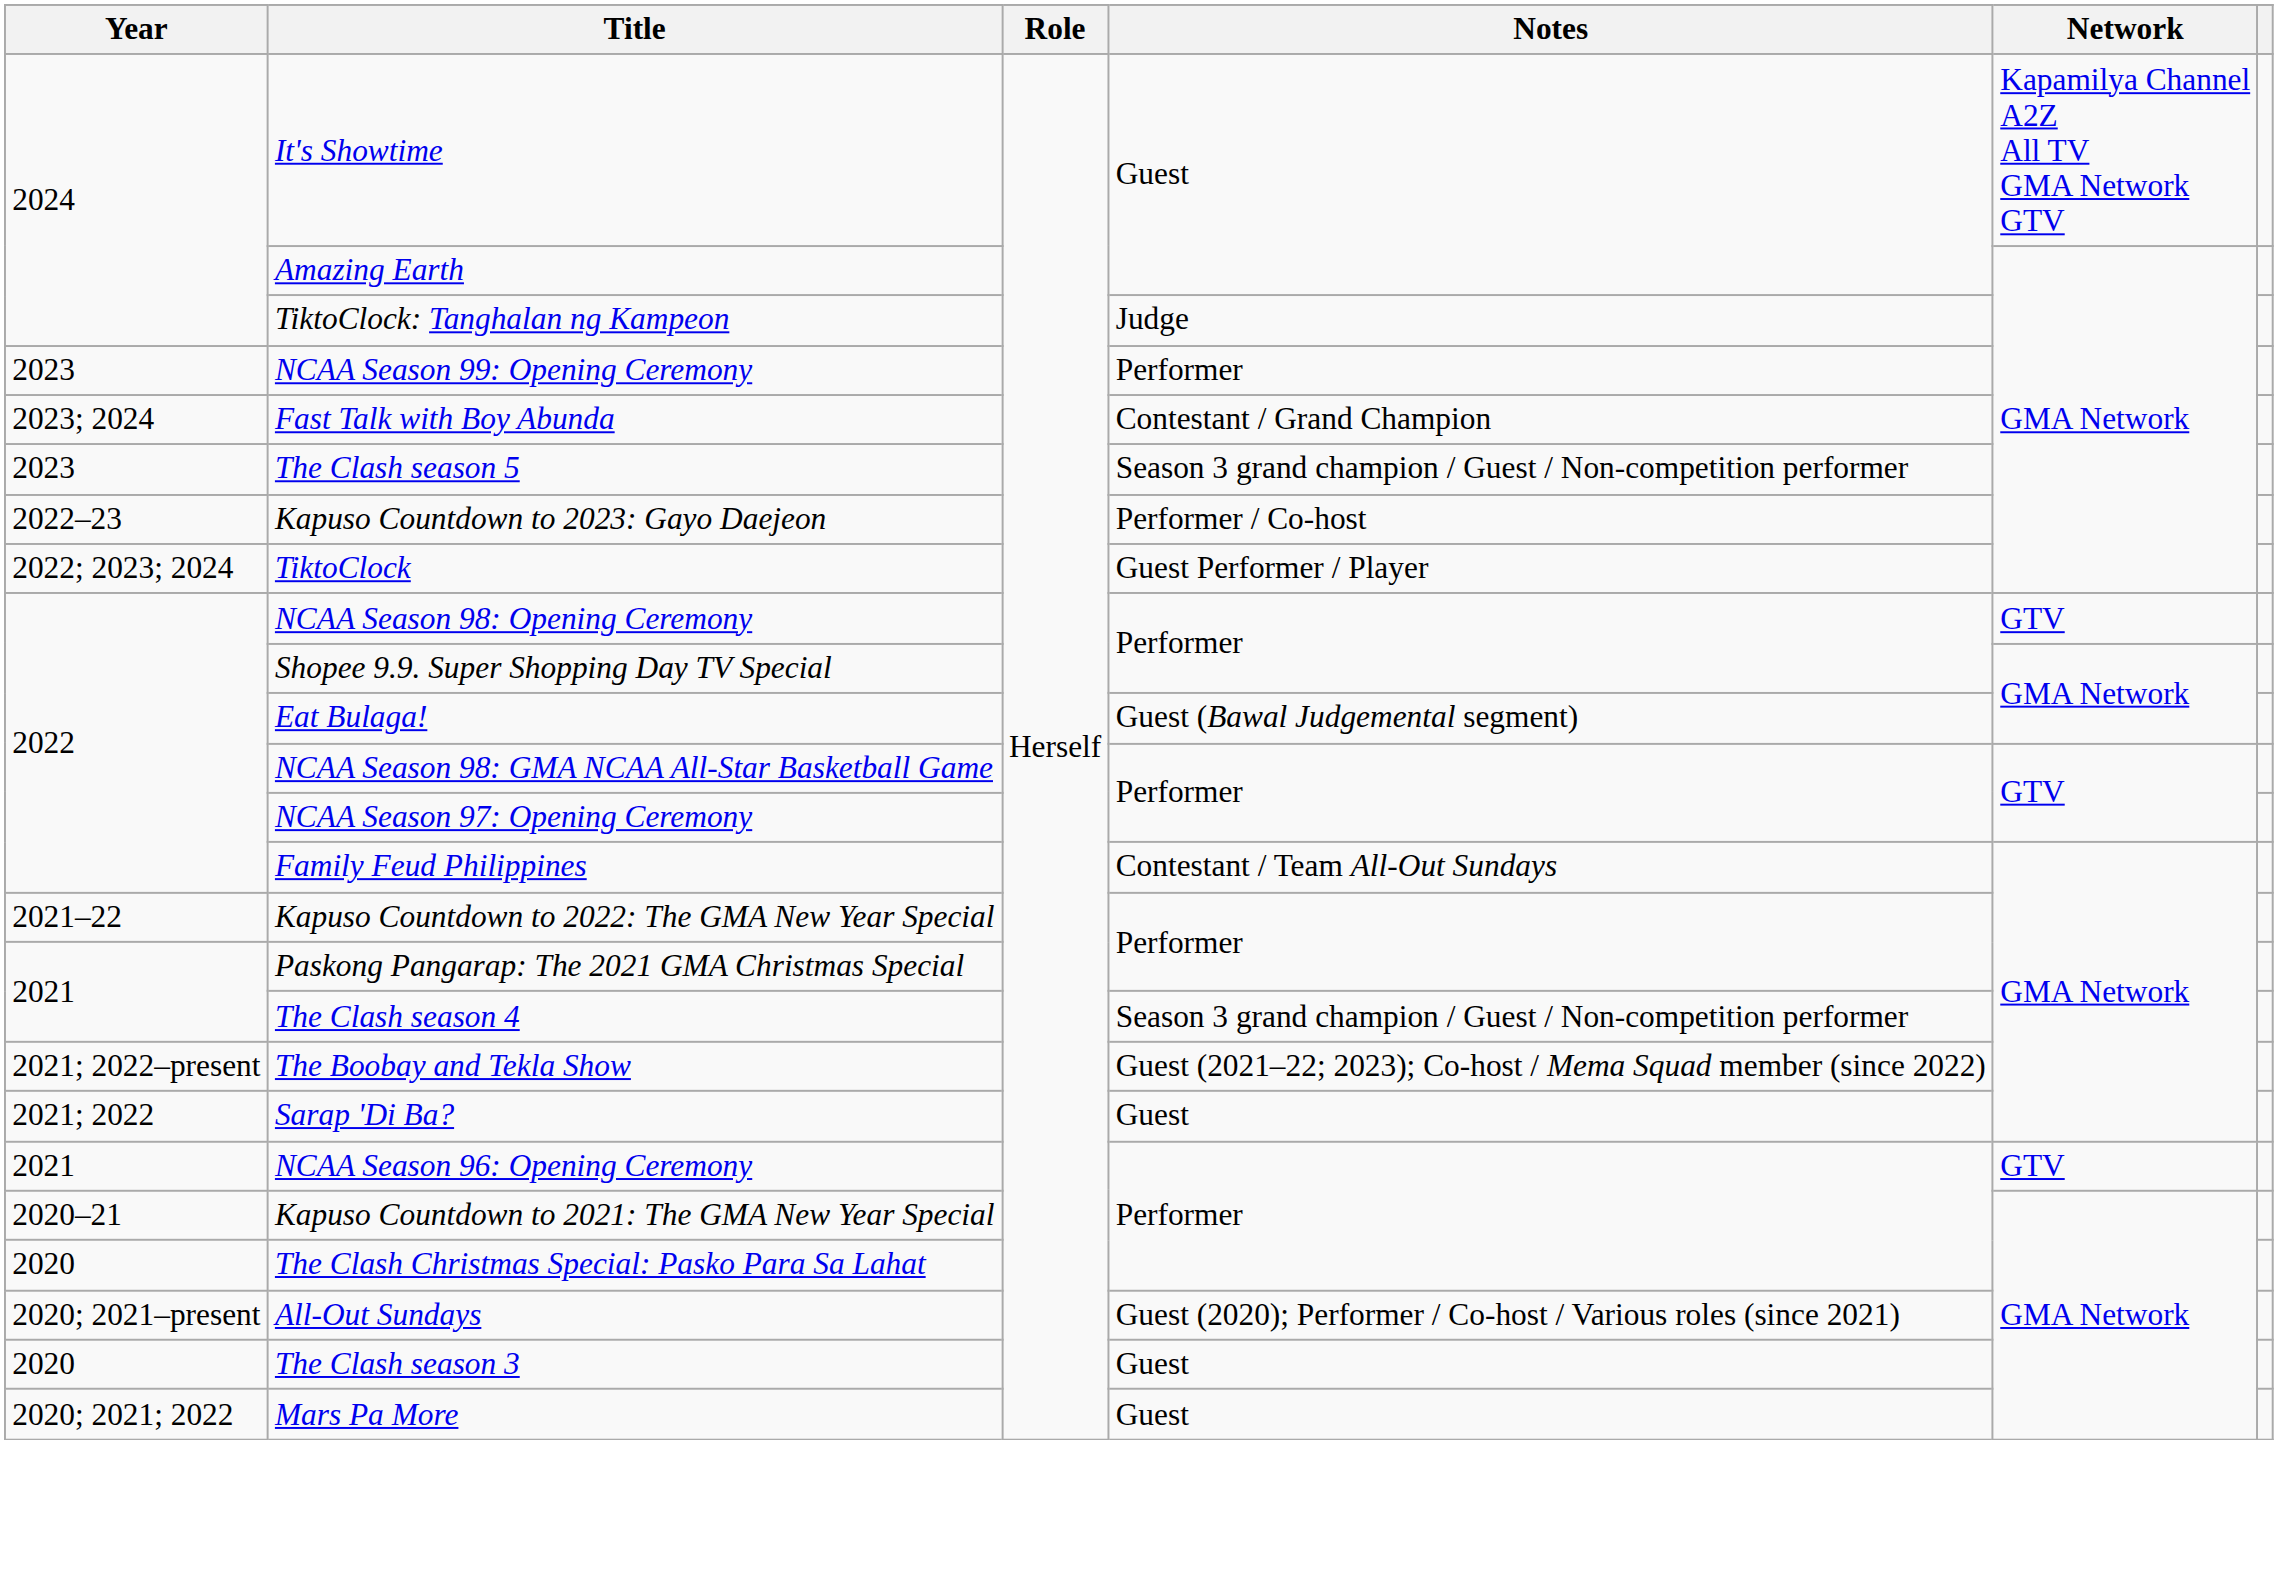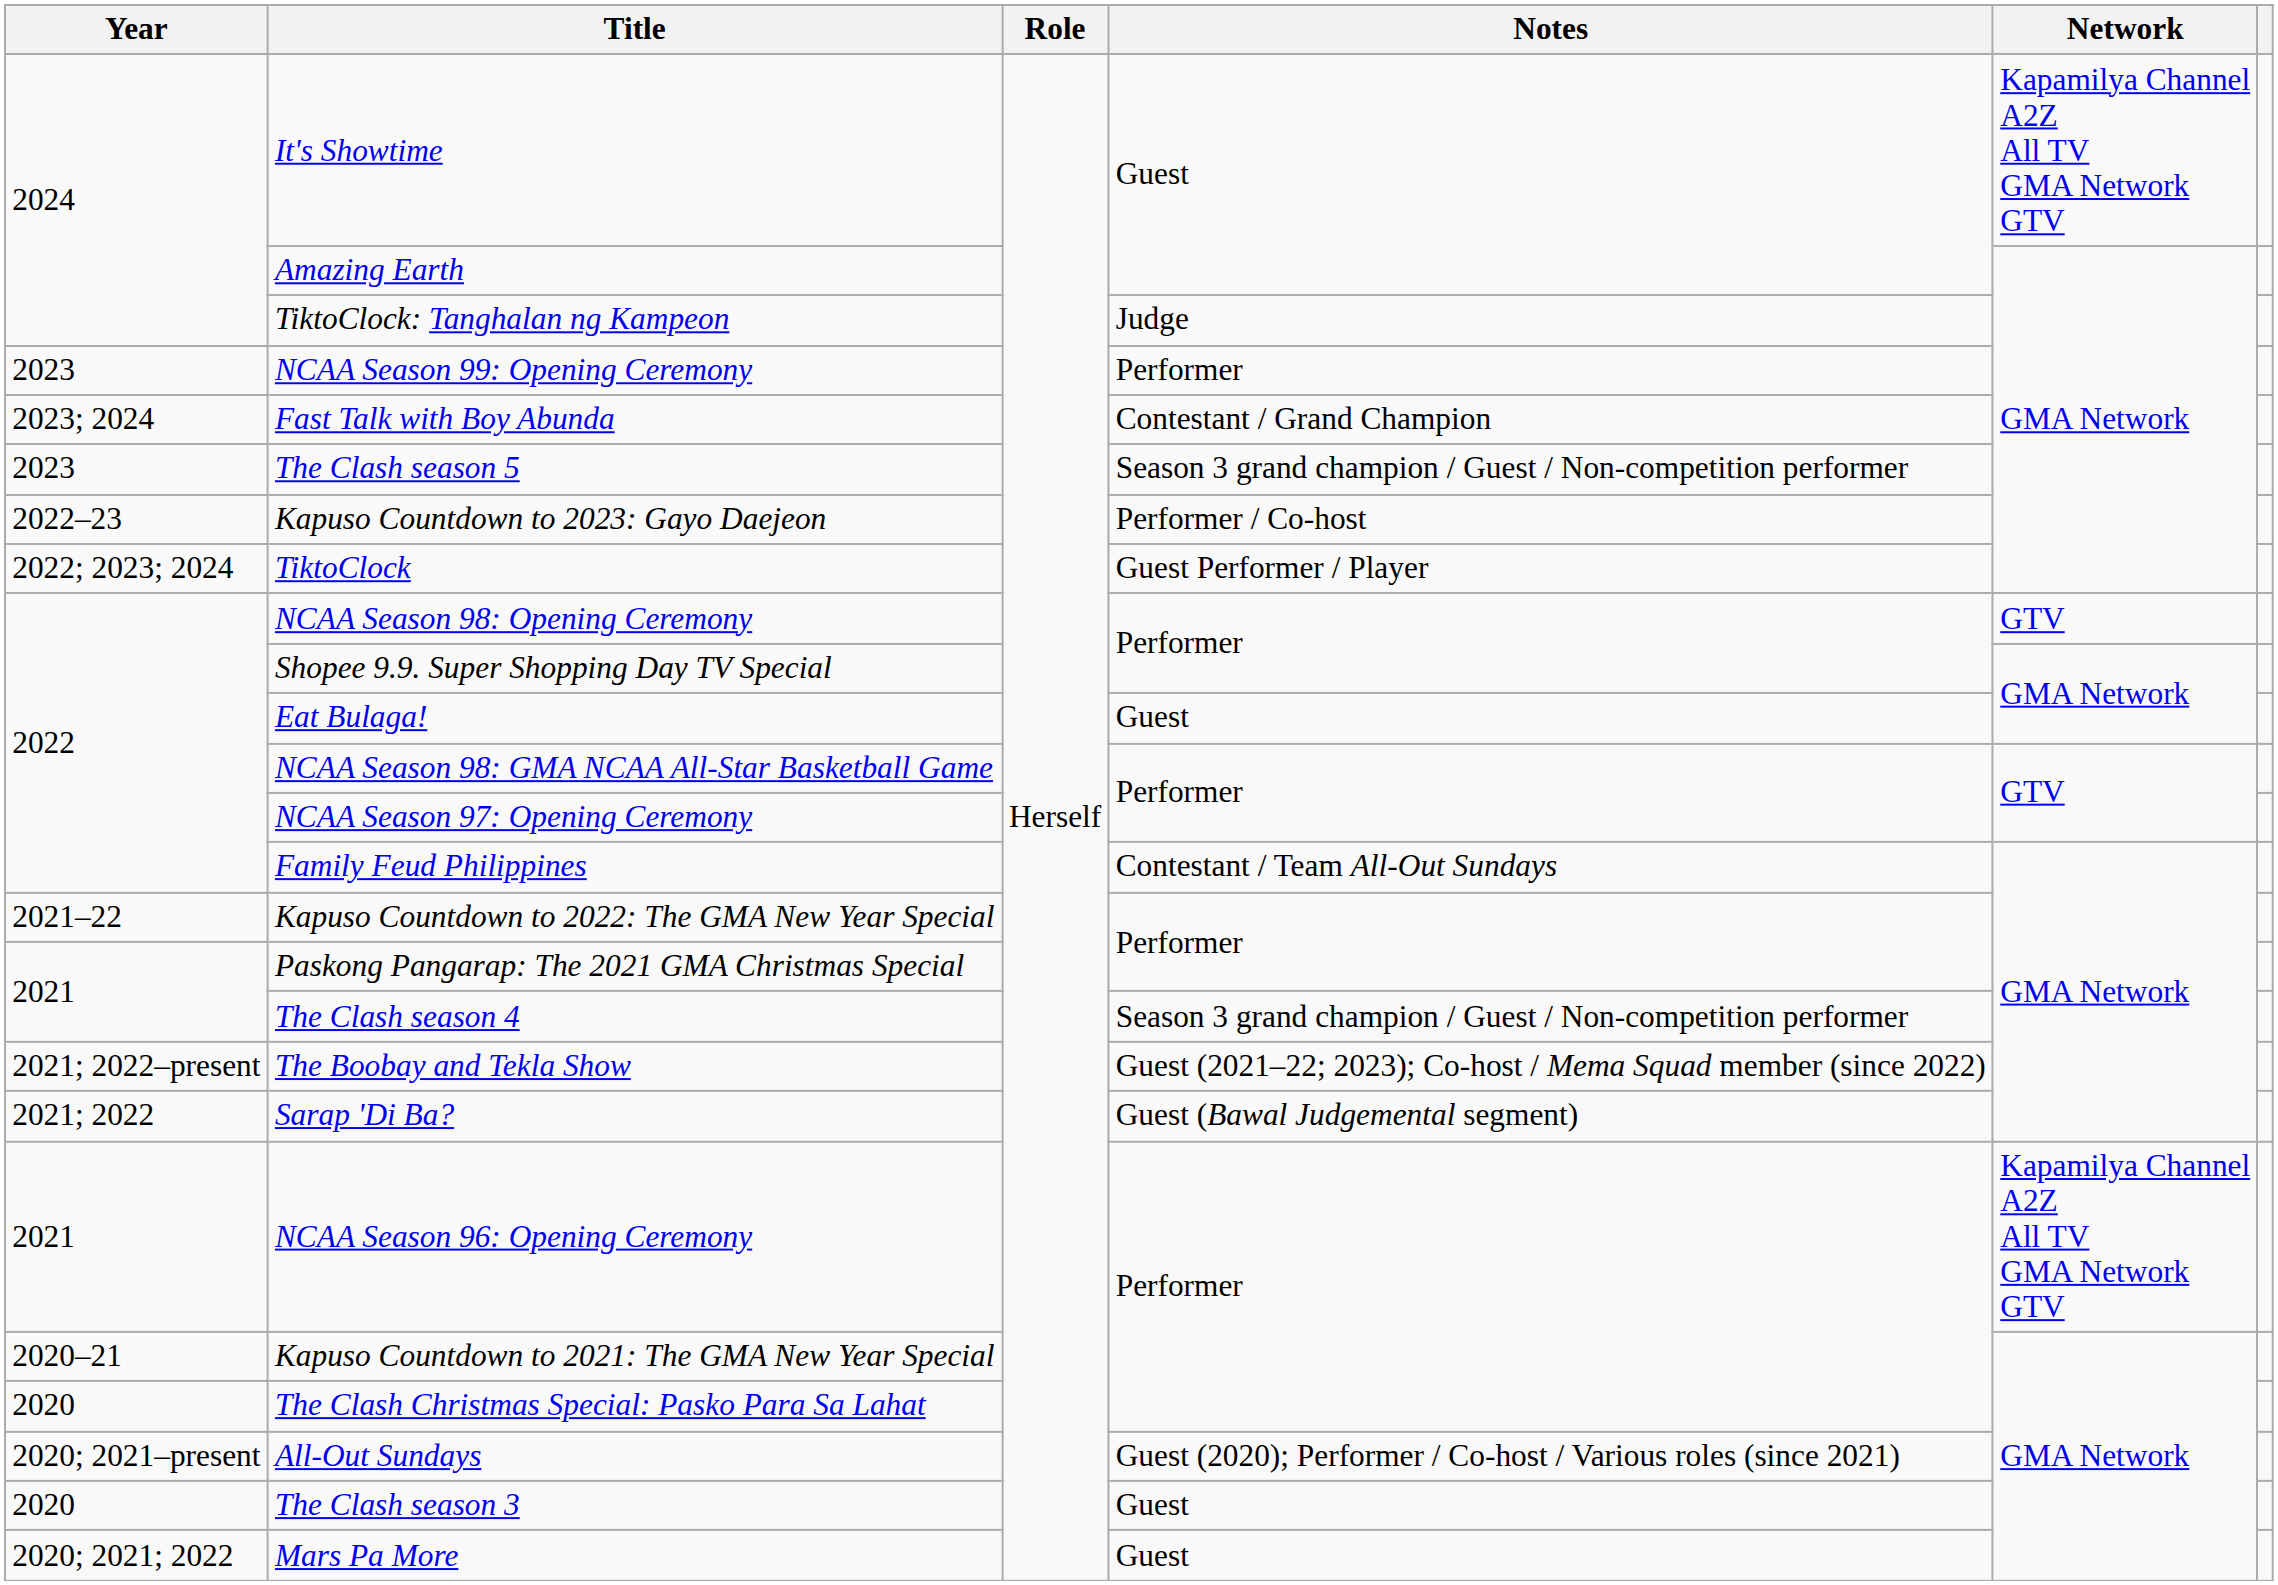 <table class="wikitable sortable">
 <tr>
 <th>Year</th>
 <th>Title</th>
 <th>Role</th>
 <th>Notes</th>
 <th>Network</th>
 <th></th>
 </tr>
 <tr>
 <td rowspan="3">2024</td>
 <td><em><a href='#'>It's Showtime</a></em></td>
 <td rowspan="25">Herself</td>
 <td rowspan="2">Guest</td>
 <td><a href='#'>Kapamilya Channel</a><br><a href='#'>A2Z</a><br><a href='#'>All TV</a><br><a href='#'>GMA Network</a><br><a href='#'>GTV</a></td>
 <td></td>
 </tr>
 <tr>
 <td><em><a href='#'>Amazing Earth</a></em></td>
 <td rowspan="7"><a href='#'>GMA Network</a></td>
 <td></td>
 </tr>
 <tr>
 <td><em>TiktoClock: <a href='#'>Tanghalan ng Kampeon</a></em></td>
 <td>Judge</td>
 <td></td>
 </tr>
 <tr>
 <td>2023</td>
 <td><em><a href='#'>NCAA Season 99: Opening Ceremony</a></em></td>
 <td>Performer</td>
 <td></td>
 </tr>
 <tr>
 <td>2023; 2024</td>
 <td><em><a href='#'>Fast Talk with Boy Abunda</a></em></td>
 <td>Contestant / Grand Champion</td>
 <td></td>
 </tr>
 <tr>
 <td>2023</td>
 <td><em><a href='#'>The Clash season 5</a></em></td>
 <td>Season 3 grand champion / Guest / Non-competition performer</td>
 <td></td>
 </tr>
 <tr>
 <td>2022–23</td>
 <td><em>Kapuso Countdown to 2023: Gayo Daejeon</em></td>
 <td>Performer / Co-host</td>
 <td></td>
 </tr>
 <tr>
 <td>2022; 2023; 2024</td>
 <td><em><a href='#'>TiktoClock</a></em></td>
 <td>Guest Performer / Player</td>
 <td></td>
 </tr>
 <tr>
 <td rowspan="6">2022</td>
 <td><em><a href='#'>NCAA Season 98: Opening Ceremony</a></em></td>
 <td rowspan="2">Performer</td>
 <td><a href='#'>GTV</a></td>
 <td></td>
 </tr>
 <tr>
 <td><em>Shopee 9.9. Super Shopping Day TV Special</em></td>
 <td rowspan="2"><a href='#'>GMA Network</a></td>
 <td></td>
 </tr>
 <tr>
 <td><em><a href='#'>Eat Bulaga!</a></em></td>
-<td>Guest (<em>Bawal Judgemental</em> segment)</td>
+<td>Guest</td>
 <td></td>
 </tr>
 <tr>
 <td><em><a href='#'>NCAA Season 98: GMA NCAA All-Star Basketball Game</a></em></td>
 <td rowspan="2">Performer</td>
 <td rowspan="2"><a href='#'>GTV</a></td>
 <td></td>
 </tr>
 <tr>
 <td><em><a href='#'>NCAA Season 97: Opening Ceremony</a></em></td>
 <td></td>
 </tr>
 <tr>
 <td><em><a href='#'>Family Feud Philippines</a></em></td>
 <td>Contestant / Team <em>All-Out Sundays</em></td>
 <td rowspan="6"><a href='#'>GMA Network</a></td>
 <td></td>
 </tr>
 <tr>
 <td>2021–22</td>
 <td><em>Kapuso Countdown to 2022: The GMA New Year Special</em></td>
 <td rowspan="2">Performer</td>
 <td></td>
 </tr>
 <tr>
 <td rowspan="2">2021</td>
 <td><em>Paskong Pangarap: The 2021 GMA Christmas Special</em></td>
 <td></td>
 </tr>
 <tr>
 <td><em><a href='#'>The Clash season 4</a></em></td>
 <td>Season 3 grand champion / Guest / Non-competition performer</td>
 <td></td>
 </tr>
 <tr>
 <td>2021; 2022–present</td>
 <td><em><a href='#'>The Boobay and Tekla Show</a></em></td>
 <td>Guest (2021–22; 2023); Co-host / <em>Mema Squad</em> member (since 2022)</td>
 <td></td>
 </tr>
 <tr>
 <td>2021; 2022</td>
 <td><em><a href='#'>Sarap 'Di Ba?</a></em></td>
-<td>Guest</td>
+<td>Guest (<em>Bawal Judgemental</em> segment)</td>
 <td></td>
 </tr>
 <tr>
 <td>2021</td>
 <td><em><a href='#'>NCAA Season 96: Opening Ceremony</a></em></td>
 <td rowspan="3">Performer</td>
-<td><a href='#'>GTV</a></td>
+<td><a href='#'>Kapamilya Channel</a><br><a href='#'>A2Z</a><br><a href='#'>All TV</a><br><a href='#'>GMA Network</a><br><a href='#'>GTV</a></td>
 <td></td>
 </tr>
 <tr>
 <td>2020–21</td>
 <td><em>Kapuso Countdown to 2021: The GMA New Year Special</em></td>
 <td rowspan="5"><a href='#'>GMA Network</a></td>
 <td></td>
 </tr>
 <tr>
 <td>2020</td>
 <td><em><a href='#'>The Clash Christmas Special: Pasko Para Sa Lahat</a></em></td>
 <td></td>
 </tr>
 <tr>
 <td>2020; 2021–present</td>
 <td><em><a href='#'>All-Out Sundays</a></em></td>
 <td>Guest (2020); Performer / Co-host / Various roles (since 2021)</td>
 <td></td>
 </tr>
 <tr>
 <td>2020</td>
 <td><em><a href='#'>The Clash season 3</a></em></td>
 <td>Guest</td>
 <td></td>
 </tr>
 <tr>
 <td>2020; 2021; 2022</td>
 <td><em><a href='#'>Mars Pa More</a></em></td>
 <td>Guest</td>
 <td></td>
 </tr>
 </table>
